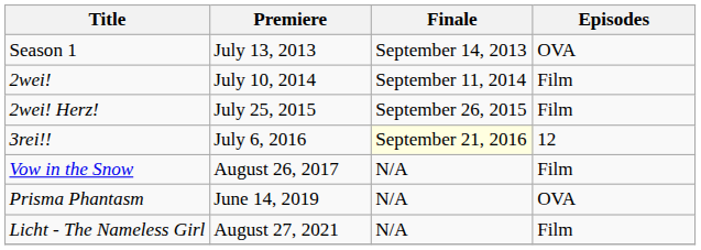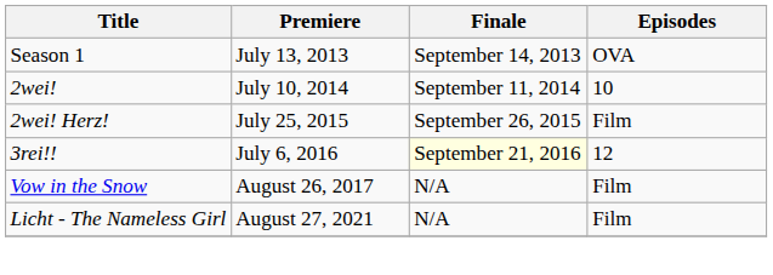 <table class="wikitable sortable" style="white-space: nowrap;">
 <tr>
 <th style="width:160px;">Title</th>
 <th style="width:130px;">Premiere</th>
 <th style="width:130px;">Finale</th>
 <th style="width:130px;">Episodes</th>
 </tr>
 <tr>
 <td>Season 1</td>
 <td>July 13, 2013</td>
 <td>September 14, 2013</td>
 <td>OVA</td>
 </tr>
 <tr>
 <td><em>2wei!</em></td>
 <td>July 10, 2014</td>
 <td>September 11, 2014</td>
-<td>Film</td>
+<td>10</td>
 </tr>
 <tr>
 <td><em>2wei! Herz!</em></td>
 <td>July 25, 2015</td>
 <td>September 26, 2015</td>
 <td>Film</td>
 </tr>
 <tr>
 <td><em>3rei!!</em></td>
 <td>July 6, 2016</td>
 <td style="background: lightyellow;">September 21, 2016</td>
 <td>12</td>
 </tr>
 <tr>
 <td><em><a href='#'>Vow in the Snow</a></em></td>
 <td>August 26, 2017</td>
 <td>N/A</td>
 <td>Film</td>
 </tr>
 <tr>
-<td><em>Prisma Phantasm</em></td>
-<td>June 14, 2019</td>
-<td>N/A</td>
-<td>OVA</td>
-</tr>
-<tr>
 <td><em>Licht - The Nameless Girl</em></td>
 <td>August 27, 2021</td>
 <td>N/A</td>
 <td>Film</td>
 </tr>
 <tr>
 </tr>
 </table>
